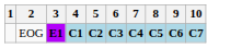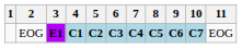 <table class="wikitable plainrowheaders unsortable" style="text-align:center">
 <tr>
 <th>1</th>
 <th>2</th>
 <th>3</th>
 <th>4</th>
 <th>5</th>
 <th>6</th>
 <th>7</th>
 <th>8</th>
 <th>9</th>
 <th>10</th>
+<th>11</th>
 </tr>
 <tr>
 <td></td>
 <td>EOG</td>
 <th rowspan="1" scope="col" style="background:#B200FA;">E1</th>
 <th rowspan="1" scope="col" style="background:#ADD8E6;">C1</th>
 <th rowspan="1" scope="col" style="background:#ADD8E6;">C2</th>
 <th rowspan="1" scope="col" style="background:#ADD8E6;">C3</th>
 <th rowspan="1" scope="col" style="background:#ADD8E6;">C4</th>
 <th rowspan="1" scope="col" style="background:#ADD8E6;">C5</th>
 <th rowspan="1" scope="col" style="background:#ADD8E6;">C6</th>
 <th rowspan="1" scope="col" style="background:#ADD8E6;">C7</th>
+<td>EOG</td>
 </tr>
 </table>
